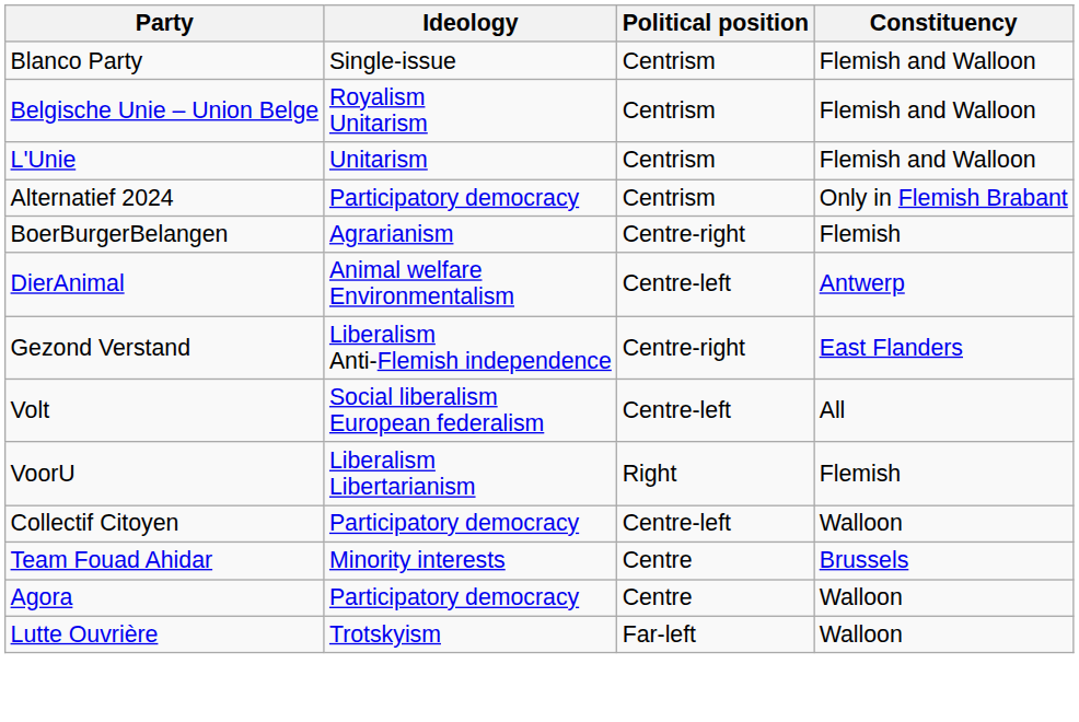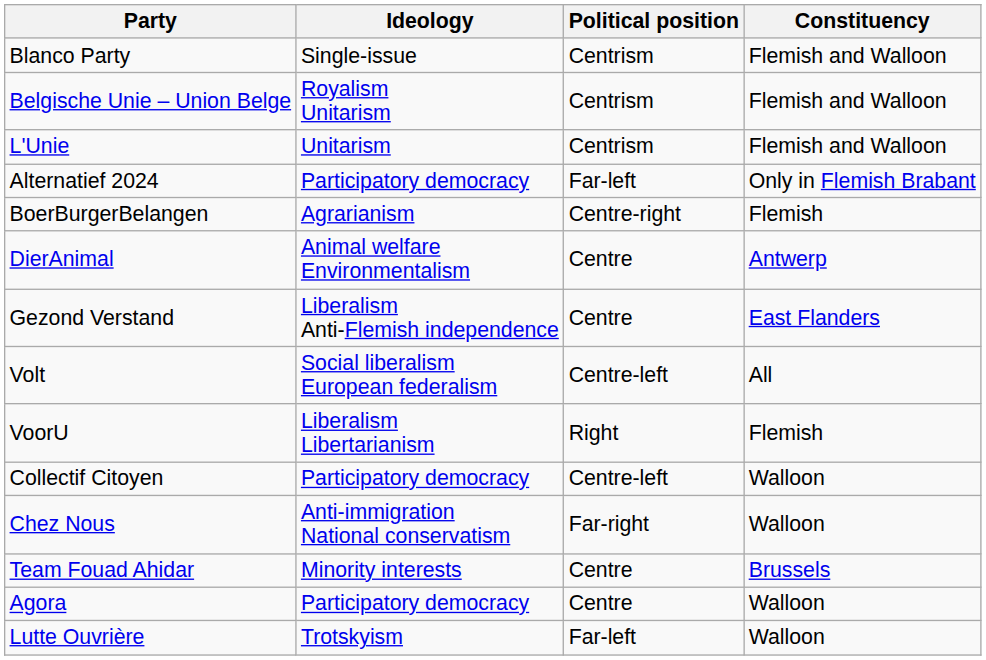 <table class="wikitable">
 <tr>
 <th>Party</th>
 <th>Ideology</th>
 <th>Political position</th>
 <th>Constituency</th>
 </tr>
 <tr>
 <td>Blanco Party</td>
 <td>Single-issue</td>
 <td>Centrism</td>
 <td>Flemish and Walloon</td>
 </tr>
 <tr>
 <td><a href='#'>Belgische Unie – Union Belge</a></td>
 <td><a href='#'>Royalism</a><br><a href='#'>Unitarism</a></td>
 <td>Centrism</td>
 <td>Flemish and Walloon</td>
 </tr>
 <tr>
 <td><a href='#'>L'Unie</a></td>
 <td><a href='#'>Unitarism</a></td>
 <td>Centrism</td>
 <td>Flemish and Walloon</td>
 </tr>
 <tr>
 <td>Alternatief 2024</td>
 <td><a href='#'>Participatory democracy</a></td>
-<td>Centrism</td>
+<td>Far-left</td>
 <td>Only in <a href='#'>Flemish Brabant</a></td>
 </tr>
 <tr>
 <td>BoerBurgerBelangen</td>
 <td><a href='#'>Agrarianism</a></td>
 <td>Centre-right</td>
 <td>Flemish</td>
 </tr>
 <tr>
 <td><a href='#'>DierAnimal</a></td>
 <td><a href='#'>Animal welfare</a><br><a href='#'>Environmentalism</a></td>
-<td>Centre-left</td>
+<td>Centre</td>
 <td><a href='#'>Antwerp</a></td>
 </tr>
 <tr>
 <td>Gezond Verstand</td>
 <td><a href='#'>Liberalism</a><br>Anti-<a href='#'>Flemish independence</a></td>
-<td>Centre-right</td>
+<td>Centre</td>
 <td><a href='#'>East Flanders</a></td>
 </tr>
 <tr>
 <td>Volt</td>
 <td><a href='#'>Social liberalism</a><br><a href='#'>European federalism</a></td>
 <td>Centre-left</td>
 <td>All</td>
 </tr>
 <tr>
 <td>VoorU</td>
 <td><a href='#'>Liberalism</a><br><a href='#'>Libertarianism</a></td>
 <td>Right</td>
 <td>Flemish</td>
 </tr>
 <tr>
 <td>Collectif Citoyen</td>
 <td><a href='#'>Participatory democracy</a></td>
 <td>Centre-left</td>
 <td>Walloon</td>
 </tr>
 <tr>
+<td><a href='#'>Chez Nous</a></td>
+<td><a href='#'>Anti-immigration</a><br><a href='#'>National conservatism</a></td>
+<td>Far-right</td>
+<td>Walloon</td>
+</tr>
+<tr>
 <td><a href='#'>Team Fouad Ahidar</a></td>
 <td><a href='#'>Minority interests</a></td>
 <td>Centre</td>
 <td><a href='#'>Brussels</a></td>
 </tr>
 <tr>
 <td><a href='#'>Agora</a></td>
 <td><a href='#'>Participatory democracy</a></td>
 <td>Centre</td>
 <td>Walloon</td>
 </tr>
 <tr>
 <td><a href='#'>Lutte Ouvrière</a></td>
 <td><a href='#'>Trotskyism</a></td>
 <td>Far-left</td>
 <td>Walloon</td>
 </tr>
 </table>
